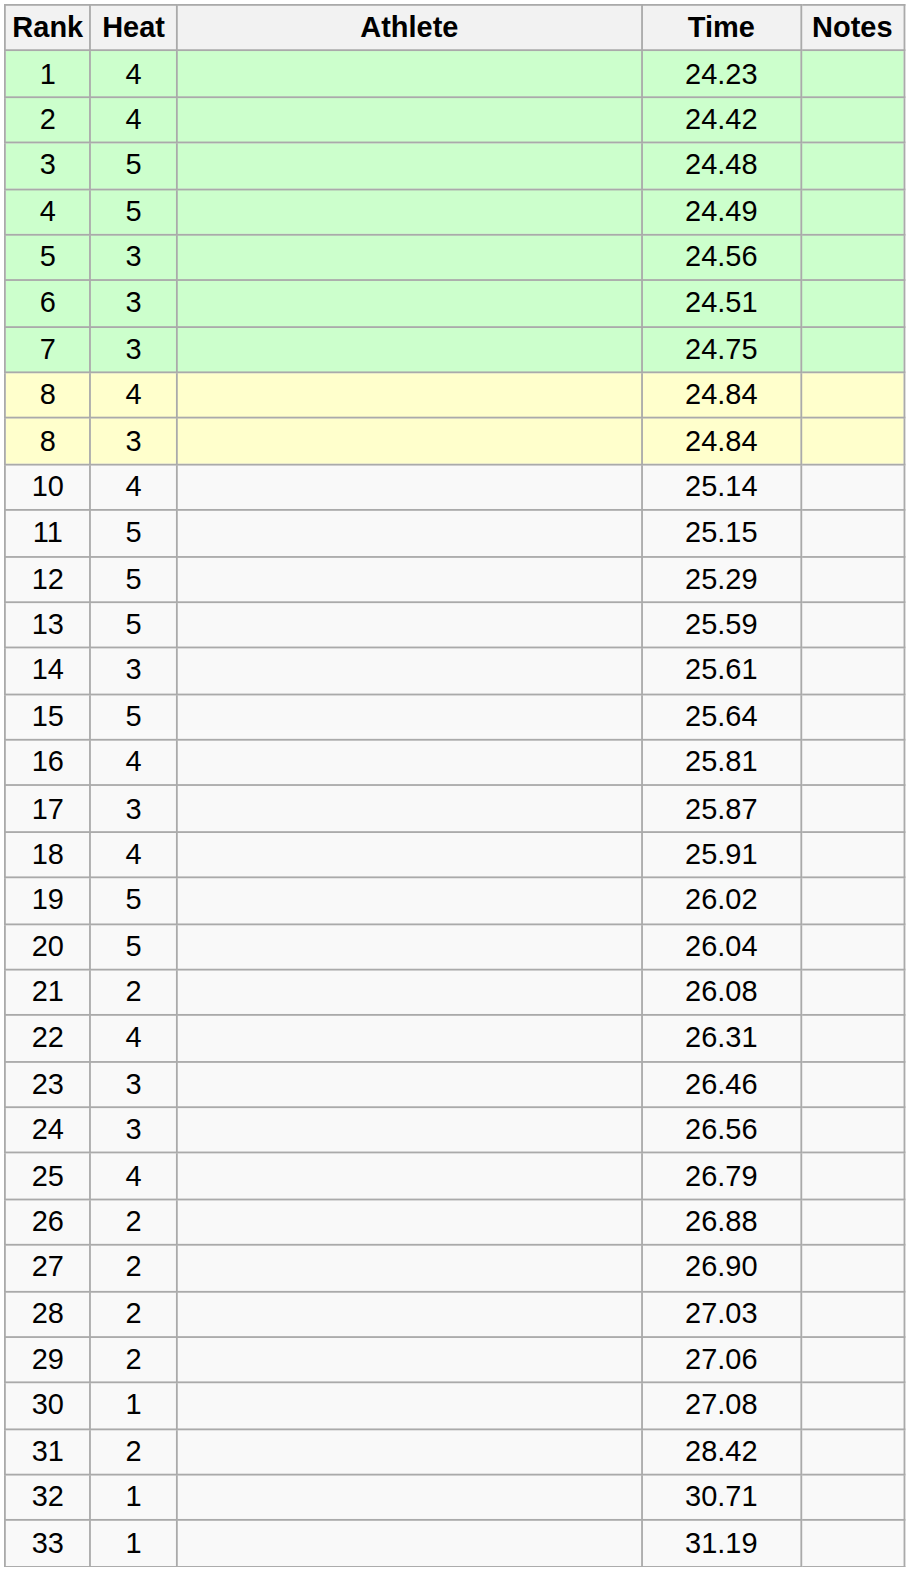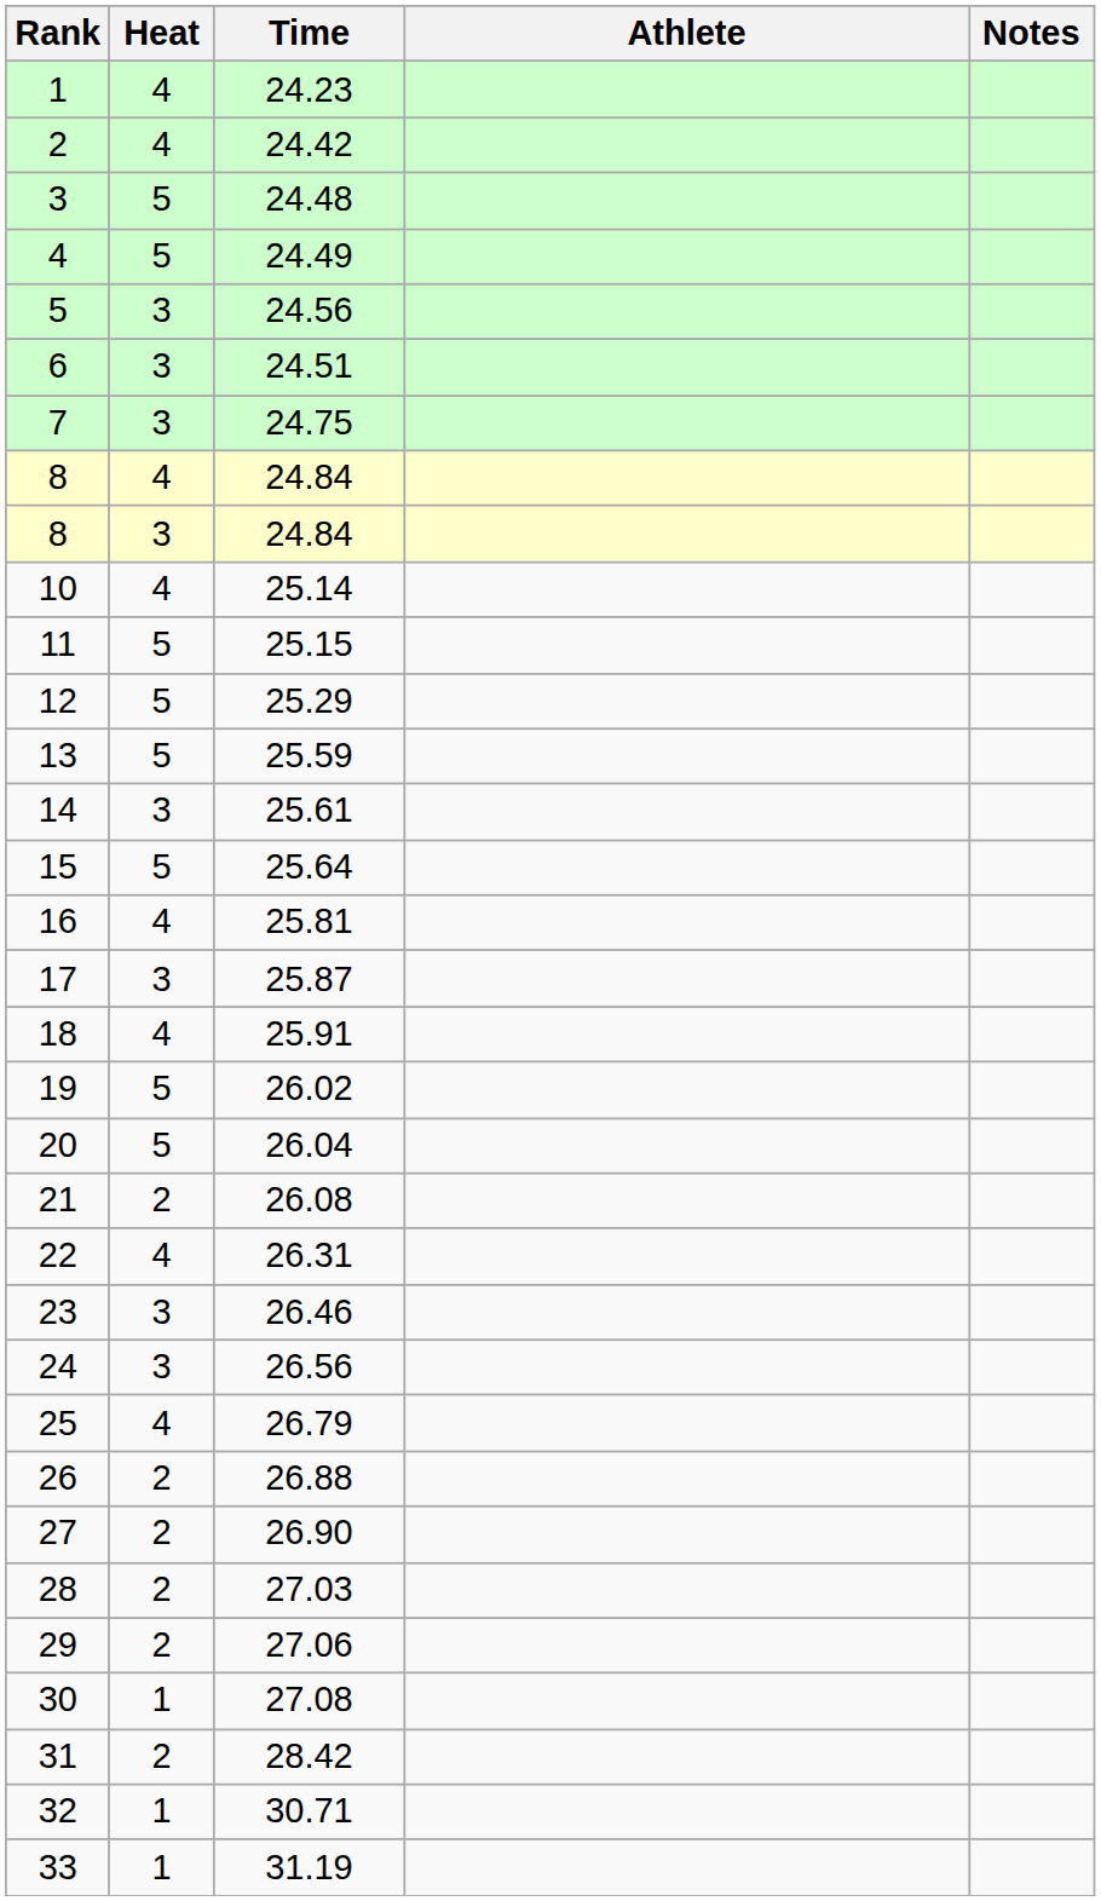 <table class="wikitable" style="text-align:center">
 <tr>
 <th width=40>Rank</th>
 <th width=40>Heat</th>
+<th width=80>Time</th>
 <th width=250>Athlete</th>
-<th width=80>Time</th>
 <th width=50>Notes</th>
 </tr>
 <tr bgcolor=ccffcc>
 <td>1</td>
 <td>4</td>
+<td>24.23</td>
 <td align=left></td>
-<td>24.23</td>
 <td></td>
 </tr>
 <tr bgcolor=ccffcc>
 <td>2</td>
 <td>4</td>
+<td>24.42</td>
 <td align=left></td>
-<td>24.42</td>
 <td></td>
 </tr>
 <tr bgcolor=ccffcc>
 <td>3</td>
 <td>5</td>
+<td>24.48</td>
 <td align=left></td>
-<td>24.48</td>
 <td></td>
 </tr>
 <tr bgcolor=ccffcc>
 <td>4</td>
 <td>5</td>
+<td>24.49</td>
 <td align=left></td>
-<td>24.49</td>
 <td></td>
 </tr>
 <tr bgcolor=ccffcc>
 <td>5</td>
 <td>3</td>
+<td>24.56</td>
 <td align=left></td>
-<td>24.56</td>
 <td></td>
 </tr>
 <tr bgcolor=ccffcc>
 <td>6</td>
 <td>3</td>
+<td>24.51</td>
 <td align=left></td>
-<td>24.51</td>
 <td></td>
 </tr>
 <tr bgcolor=ccffcc>
 <td>7</td>
 <td>3</td>
+<td>24.75</td>
 <td align=left></td>
-<td>24.75</td>
 <td></td>
 </tr>
 <tr bgcolor=ffffcc>
 <td>8</td>
 <td>4</td>
+<td>24.84</td>
 <td align=left></td>
-<td>24.84</td>
 <td></td>
 </tr>
 <tr bgcolor=ffffcc>
 <td>8</td>
 <td>3</td>
+<td>24.84</td>
 <td align=left></td>
-<td>24.84</td>
 <td></td>
 </tr>
 <tr>
 <td>10</td>
 <td>4</td>
+<td>25.14</td>
 <td align=left></td>
-<td>25.14</td>
 <td></td>
 </tr>
 <tr>
 <td>11</td>
 <td>5</td>
+<td>25.15</td>
 <td align=left></td>
-<td>25.15</td>
 <td></td>
 </tr>
 <tr>
 <td>12</td>
 <td>5</td>
+<td>25.29</td>
 <td align=left></td>
-<td>25.29</td>
 <td></td>
 </tr>
 <tr>
 <td>13</td>
 <td>5</td>
+<td>25.59</td>
 <td align=left></td>
-<td>25.59</td>
 <td></td>
 </tr>
 <tr>
 <td>14</td>
 <td>3</td>
+<td>25.61</td>
 <td align=left></td>
-<td>25.61</td>
 <td></td>
 </tr>
 <tr>
 <td>15</td>
 <td>5</td>
+<td>25.64</td>
 <td align=left></td>
-<td>25.64</td>
 <td></td>
 </tr>
 <tr>
 <td>16</td>
 <td>4</td>
+<td>25.81</td>
 <td align=left></td>
-<td>25.81</td>
 <td></td>
 </tr>
 <tr>
 <td>17</td>
 <td>3</td>
+<td>25.87</td>
 <td align=left></td>
-<td>25.87</td>
 <td></td>
 </tr>
 <tr>
 <td>18</td>
 <td>4</td>
+<td>25.91</td>
 <td align=left></td>
-<td>25.91</td>
 <td></td>
 </tr>
 <tr>
 <td>19</td>
 <td>5</td>
+<td>26.02</td>
 <td align=left></td>
-<td>26.02</td>
 <td></td>
 </tr>
 <tr>
 <td>20</td>
 <td>5</td>
+<td>26.04</td>
 <td align=left></td>
-<td>26.04</td>
 <td></td>
 </tr>
 <tr>
 <td>21</td>
 <td>2</td>
+<td>26.08</td>
 <td align=left></td>
-<td>26.08</td>
 <td></td>
 </tr>
 <tr>
 <td>22</td>
 <td>4</td>
+<td>26.31</td>
 <td align=left></td>
-<td>26.31</td>
 <td></td>
 </tr>
 <tr>
 <td>23</td>
 <td>3</td>
+<td>26.46</td>
 <td align=left></td>
-<td>26.46</td>
 <td></td>
 </tr>
 <tr>
 <td>24</td>
 <td>3</td>
+<td>26.56</td>
 <td align=left></td>
-<td>26.56</td>
 <td></td>
 </tr>
 <tr>
 <td>25</td>
 <td>4</td>
+<td>26.79</td>
 <td align=left></td>
-<td>26.79</td>
 <td></td>
 </tr>
 <tr>
 <td>26</td>
 <td>2</td>
+<td>26.88</td>
 <td align=left></td>
-<td>26.88</td>
 <td></td>
 </tr>
 <tr>
 <td>27</td>
 <td>2</td>
+<td>26.90</td>
 <td align=left></td>
-<td>26.90</td>
 <td></td>
 </tr>
 <tr>
 <td>28</td>
 <td>2</td>
+<td>27.03</td>
 <td align=left></td>
-<td>27.03</td>
 <td></td>
 </tr>
 <tr>
 <td>29</td>
 <td>2</td>
+<td>27.06</td>
 <td align=left></td>
-<td>27.06</td>
 <td></td>
 </tr>
 <tr>
 <td>30</td>
 <td>1</td>
+<td>27.08</td>
 <td align=left></td>
-<td>27.08</td>
 <td></td>
 </tr>
 <tr>
 <td>31</td>
 <td>2</td>
+<td>28.42</td>
 <td align=left></td>
-<td>28.42</td>
 <td></td>
 </tr>
 <tr>
 <td>32</td>
 <td>1</td>
+<td>30.71</td>
 <td align=left></td>
-<td>30.71</td>
 <td></td>
 </tr>
 <tr>
 <td>33</td>
 <td>1</td>
+<td>31.19</td>
 <td align=left></td>
-<td>31.19</td>
 <td></td>
 </tr>
 </table>
